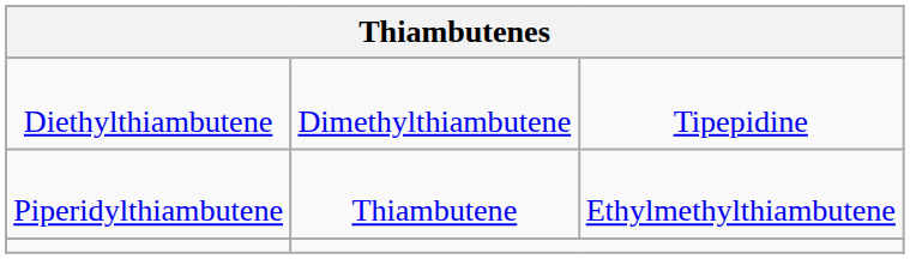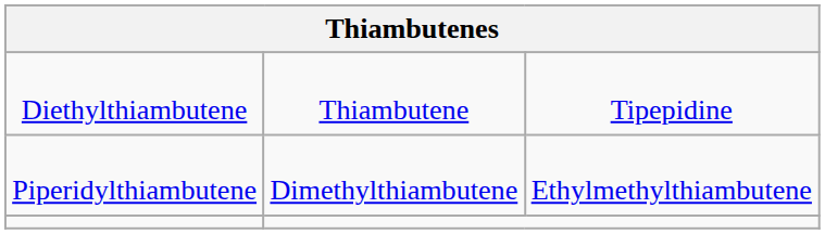 <table class="wikitable" style="font-size:smaller; text-align:center">
 <tr>
 <th colspan="5">Thiambutenes</th>
 </tr>
 <tr>
 <td><br><a href='#'>Diethylthiambutene</a></td>
-<td><br><a href='#'>Dimethylthiambutene</a></td>
+<td><br><a href='#'>Thiambutene</a></td>
 <td><br><a href='#'>Tipepidine</a></td>
 </tr>
 <tr>
 <td><br><a href='#'>Piperidylthiambutene</a></td>
-<td><br><a href='#'>Thiambutene</a></td>
+<td><br><a href='#'>Dimethylthiambutene</a></td>
 <td><br><a href='#'>Ethylmethylthiambutene</a></td>
 </tr>
 <tr>
 <td></td>
 </tr>
 </table>
